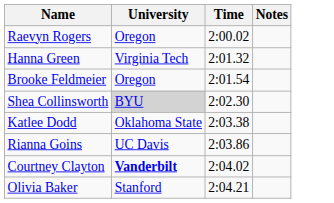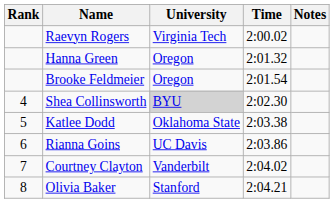 <table class="wikitable sortable" style="text-align:center">
 <tr>
+<th>Rank</th>
 <th>Name</th>
 <th>University</th>
 <th>Time</th>
 <th>Notes</th>
 </tr>
 <tr>
+<td></td>
 <td align=left><a href='#'>Raevyn Rogers</a></td>
-<td align=left><a href='#'>Oregon</a></td>
+<td align=left><a href='#'>Virginia Tech</a></td>
 <td>2:00.02</td>
 <td></td>
 </tr>
 <tr>
+<td></td>
 <td align=left><a href='#'>Hanna Green</a></td>
-<td align=left><a href='#'>Virginia Tech</a></td>
+<td align=left><a href='#'>Oregon</a></td>
 <td>2:01.32</td>
 <td></td>
 </tr>
 <tr>
+<td></td>
 <td align=left><a href='#'>Brooke Feldmeier</a></td>
 <td align="left"><a href='#'>Oregon</a></td>
 <td>2:01.54</td>
 <td></td>
 </tr>
 <tr>
+<td>4</td>
 <td align=left><a href='#'>Shea Collinsworth</a></td>
 <td align="left" style="background: lightgrey;"><a href='#'>BYU</a></td>
 <td>2:02.30</td>
 <td></td>
 </tr>
 <tr>
+<td>5</td>
 <td align=left><a href='#'>Katlee Dodd</a></td>
 <td align="left"><a href='#'>Oklahoma State</a></td>
 <td>2:03.38</td>
 <td></td>
 </tr>
 <tr>
+<td>6</td>
 <td align=left><a href='#'>Rianna Goins</a></td>
 <td align="left"><a href='#'>UC Davis</a></td>
 <td>2:03.86</td>
 <td></td>
 </tr>
 <tr>
+<td>7</td>
 <td align=left><a href='#'>Courtney Clayton</a></td>
-<td align="left"><strong><a href='#'>Vanderbilt</a></strong></td>
+<td align="left"><a href='#'>Vanderbilt</a></td>
 <td>2:04.02</td>
 <td></td>
 </tr>
 <tr>
+<td>8</td>
 <td align=left><a href='#'>Olivia Baker</a></td>
 <td align=left><a href='#'>Stanford</a></td>
 <td>2:04.21</td>
 <td></td>
 </tr>
 </table>
